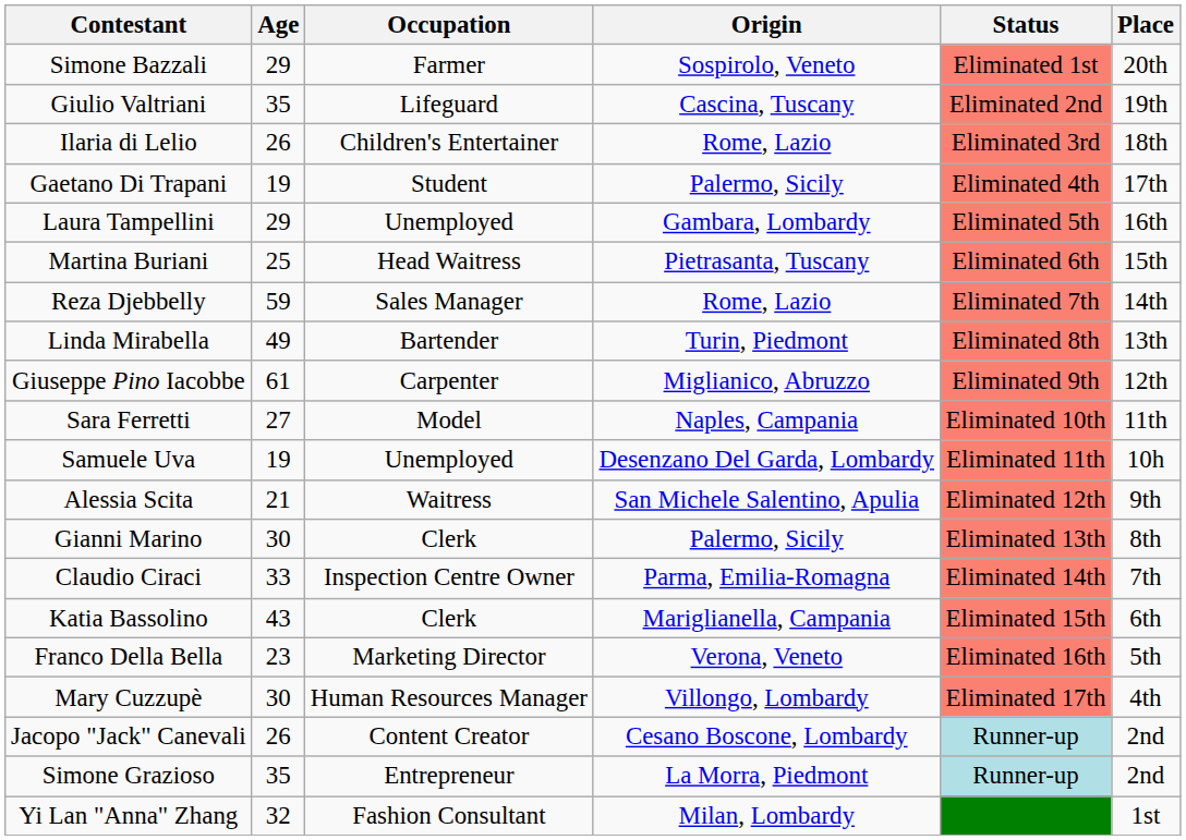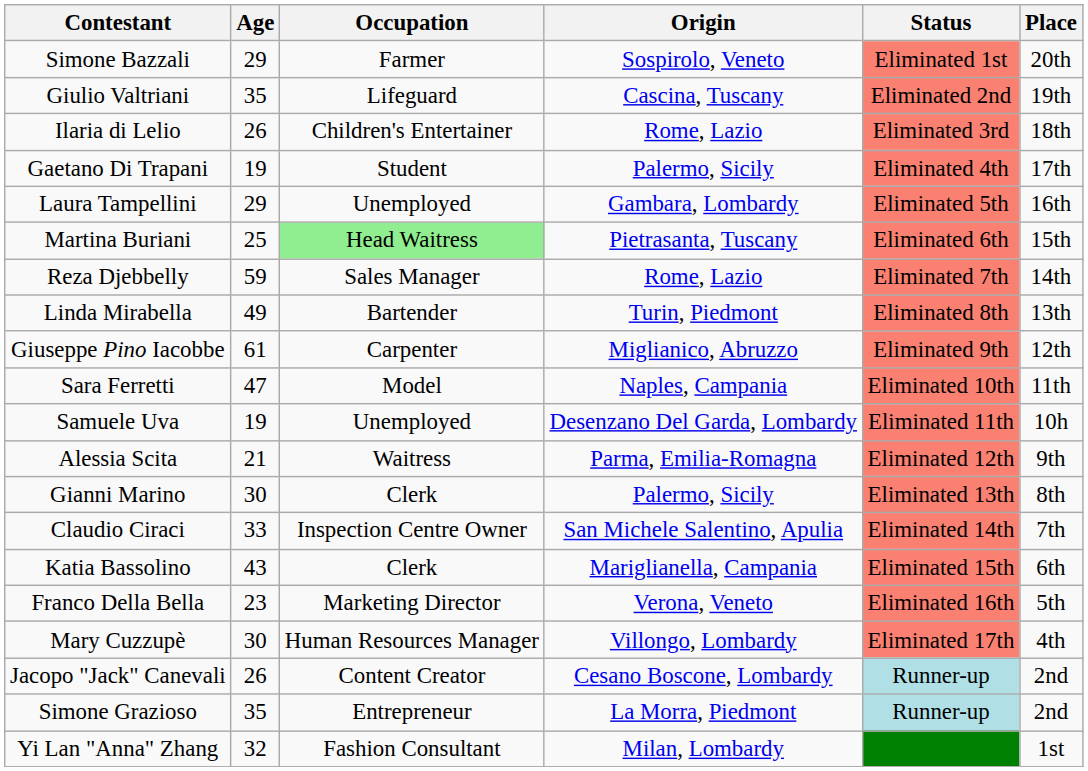 <table class="wikitable" style="text-align: center;">
 <tr>
 <th>Contestant</th>
 <th>Age</th>
 <th>Occupation</th>
 <th>Origin</th>
 <th>Status</th>
 <th>Place</th>
 </tr>
 <tr>
 <td>Simone Bazzali</td>
 <td>29</td>
 <td>Farmer</td>
 <td><a href='#'>Sospirolo</a>, <a href='#'>Veneto</a></td>
 <td bgcolor=#fa8072>Eliminated 1st</td>
 <td>20th</td>
 </tr>
 <tr>
 <td>Giulio Valtriani</td>
 <td>35</td>
 <td>Lifeguard</td>
 <td><a href='#'>Cascina</a>, <a href='#'>Tuscany</a></td>
 <td bgcolor=#fa8072>Eliminated 2nd</td>
 <td>19th</td>
 </tr>
 <tr>
 <td>Ilaria di Lelio</td>
 <td>26</td>
 <td>Children's Entertainer</td>
 <td><a href='#'>Rome</a>, <a href='#'>Lazio</a></td>
 <td bgcolor=#fa8072>Eliminated 3rd</td>
 <td>18th</td>
 </tr>
 <tr>
 <td>Gaetano Di Trapani</td>
 <td>19</td>
 <td>Student</td>
 <td><a href='#'>Palermo</a>, <a href='#'>Sicily</a></td>
 <td bgcolor=#fa8072>Eliminated 4th</td>
 <td>17th</td>
 </tr>
 <tr>
 <td>Laura Tampellini</td>
 <td>29</td>
 <td>Unemployed</td>
 <td><a href='#'>Gambara</a>, <a href='#'>Lombardy</a></td>
 <td bgcolor=#fa8072>Eliminated 5th</td>
 <td>16th</td>
 </tr>
 <tr>
 <td>Martina Buriani</td>
 <td>25</td>
-<td>Head Waitress</td>
+<td style="background: lightgreen;">Head Waitress</td>
 <td><a href='#'>Pietrasanta</a>, <a href='#'>Tuscany</a></td>
 <td bgcolor=#fa8072>Eliminated 6th</td>
 <td>15th</td>
 </tr>
 <tr>
 <td>Reza Djebbelly</td>
 <td>59</td>
 <td>Sales Manager</td>
 <td><a href='#'>Rome</a>, <a href='#'>Lazio</a></td>
 <td bgcolor=#fa8072>Eliminated 7th</td>
 <td>14th</td>
 </tr>
 <tr>
 <td>Linda Mirabella</td>
 <td>49</td>
 <td>Bartender</td>
 <td><a href='#'>Turin</a>, <a href='#'>Piedmont</a></td>
 <td bgcolor=#fa8072>Eliminated 8th</td>
 <td>13th</td>
 </tr>
 <tr>
 <td>Giuseppe <em>Pino</em> Iacobbe</td>
 <td>61</td>
 <td>Carpenter</td>
 <td><a href='#'>Miglianico</a>, <a href='#'>Abruzzo</a></td>
 <td bgcolor=#fa8072>Eliminated 9th</td>
 <td>12th</td>
 </tr>
 <tr>
 <td>Sara Ferretti</td>
-<td>27</td>
+<td>47</td>
 <td>Model</td>
 <td><a href='#'>Naples</a>, <a href='#'>Campania</a></td>
 <td bgcolor=#fa8072>Eliminated 10th</td>
 <td>11th</td>
 </tr>
 <tr>
 <td>Samuele Uva</td>
 <td>19</td>
 <td>Unemployed</td>
 <td><a href='#'>Desenzano Del Garda</a>, <a href='#'>Lombardy</a></td>
 <td bgcolor=#fa8072>Eliminated 11th</td>
 <td>10h</td>
 </tr>
 <tr>
 <td>Alessia Scita</td>
 <td>21</td>
 <td>Waitress</td>
-<td><a href='#'>San Michele Salentino</a>, <a href='#'>Apulia</a></td>
+<td><a href='#'>Parma</a>, <a href='#'>Emilia-Romagna</a></td>
 <td bgcolor=#fa8072>Eliminated 12th</td>
 <td>9th</td>
 </tr>
 <tr>
 <td>Gianni Marino</td>
 <td>30</td>
 <td>Clerk</td>
 <td><a href='#'>Palermo</a>, <a href='#'>Sicily</a></td>
 <td bgcolor=#fa8072>Eliminated 13th</td>
 <td>8th</td>
 </tr>
 <tr>
 <td>Claudio Ciraci</td>
 <td>33</td>
 <td>Inspection Centre Owner</td>
-<td><a href='#'>Parma</a>, <a href='#'>Emilia-Romagna</a></td>
+<td><a href='#'>San Michele Salentino</a>, <a href='#'>Apulia</a></td>
 <td bgcolor=#fa8072>Eliminated 14th</td>
 <td>7th</td>
 </tr>
 <tr>
 <td>Katia Bassolino</td>
 <td>43</td>
 <td>Clerk</td>
 <td><a href='#'>Mariglianella</a>, <a href='#'>Campania</a></td>
 <td bgcolor=#fa8072>Eliminated 15th</td>
 <td>6th</td>
 </tr>
 <tr>
 <td>Franco Della Bella</td>
 <td>23</td>
 <td>Marketing Director</td>
 <td><a href='#'>Verona</a>, <a href='#'>Veneto</a></td>
 <td bgcolor=#fa8072>Eliminated 16th</td>
 <td>5th</td>
 </tr>
 <tr>
 <td>Mary Cuzzupè</td>
 <td>30</td>
 <td>Human Resources Manager</td>
 <td><a href='#'>Villongo</a>, <a href='#'>Lombardy</a></td>
 <td bgcolor=#fa8072>Eliminated 17th</td>
 <td>4th</td>
 </tr>
 <tr>
 <td>Jacopo "Jack" Canevali</td>
 <td>26</td>
 <td>Content Creator</td>
 <td><a href='#'>Cesano Boscone</a>, <a href='#'>Lombardy</a></td>
 <td bgcolor=#B0E0E6>Runner-up</td>
 <td>2nd</td>
 </tr>
 <tr>
 <td>Simone Grazioso</td>
 <td>35</td>
 <td>Entrepreneur</td>
 <td><a href='#'>La Morra</a>, <a href='#'>Piedmont</a></td>
 <td bgcolor=#B0E0E6>Runner-up</td>
 <td>2nd</td>
 </tr>
 <tr>
 <td>Yi Lan "Anna" Zhang</td>
 <td>32</td>
 <td>Fashion Consultant</td>
 <td><a href='#'>Milan</a>, <a href='#'>Lombardy</a></td>
 <td bgcolor=green></td>
 <td>1st</td>
 </tr>
 <tr>
 </tr>
 </table>
